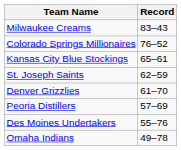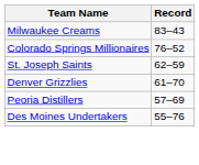 <table class="wikitable">
 <tr>
 <th>Team Name</th>
 <th>Record</th>
 </tr>
 <tr>
 <td><a href='#'>Milwaukee Creams</a></td>
 <td>83–43</td>
 </tr>
 <tr>
 <td><a href='#'>Colorado Springs Millionaires</a></td>
 <td>76–52</td>
-</tr>
-<tr>
-<td><a href='#'>Kansas City Blue Stockings</a></td>
-<td>65–61</td>
 </tr>
 <tr>
 <td><a href='#'>St. Joseph Saints</a></td>
 <td>62–59</td>
 </tr>
 <tr>
 <td><a href='#'>Denver Grizzlies</a></td>
 <td>61–70</td>
 </tr>
 <tr>
 <td><a href='#'>Peoria Distillers</a></td>
 <td>57–69</td>
 </tr>
 <tr>
 <td><a href='#'>Des Moines Undertakers</a></td>
 <td>55–76</td>
 </tr>
-<tr>
-<td><a href='#'>Omaha Indians</a></td>
-<td>49–78</td>
-</tr>
 </table>
